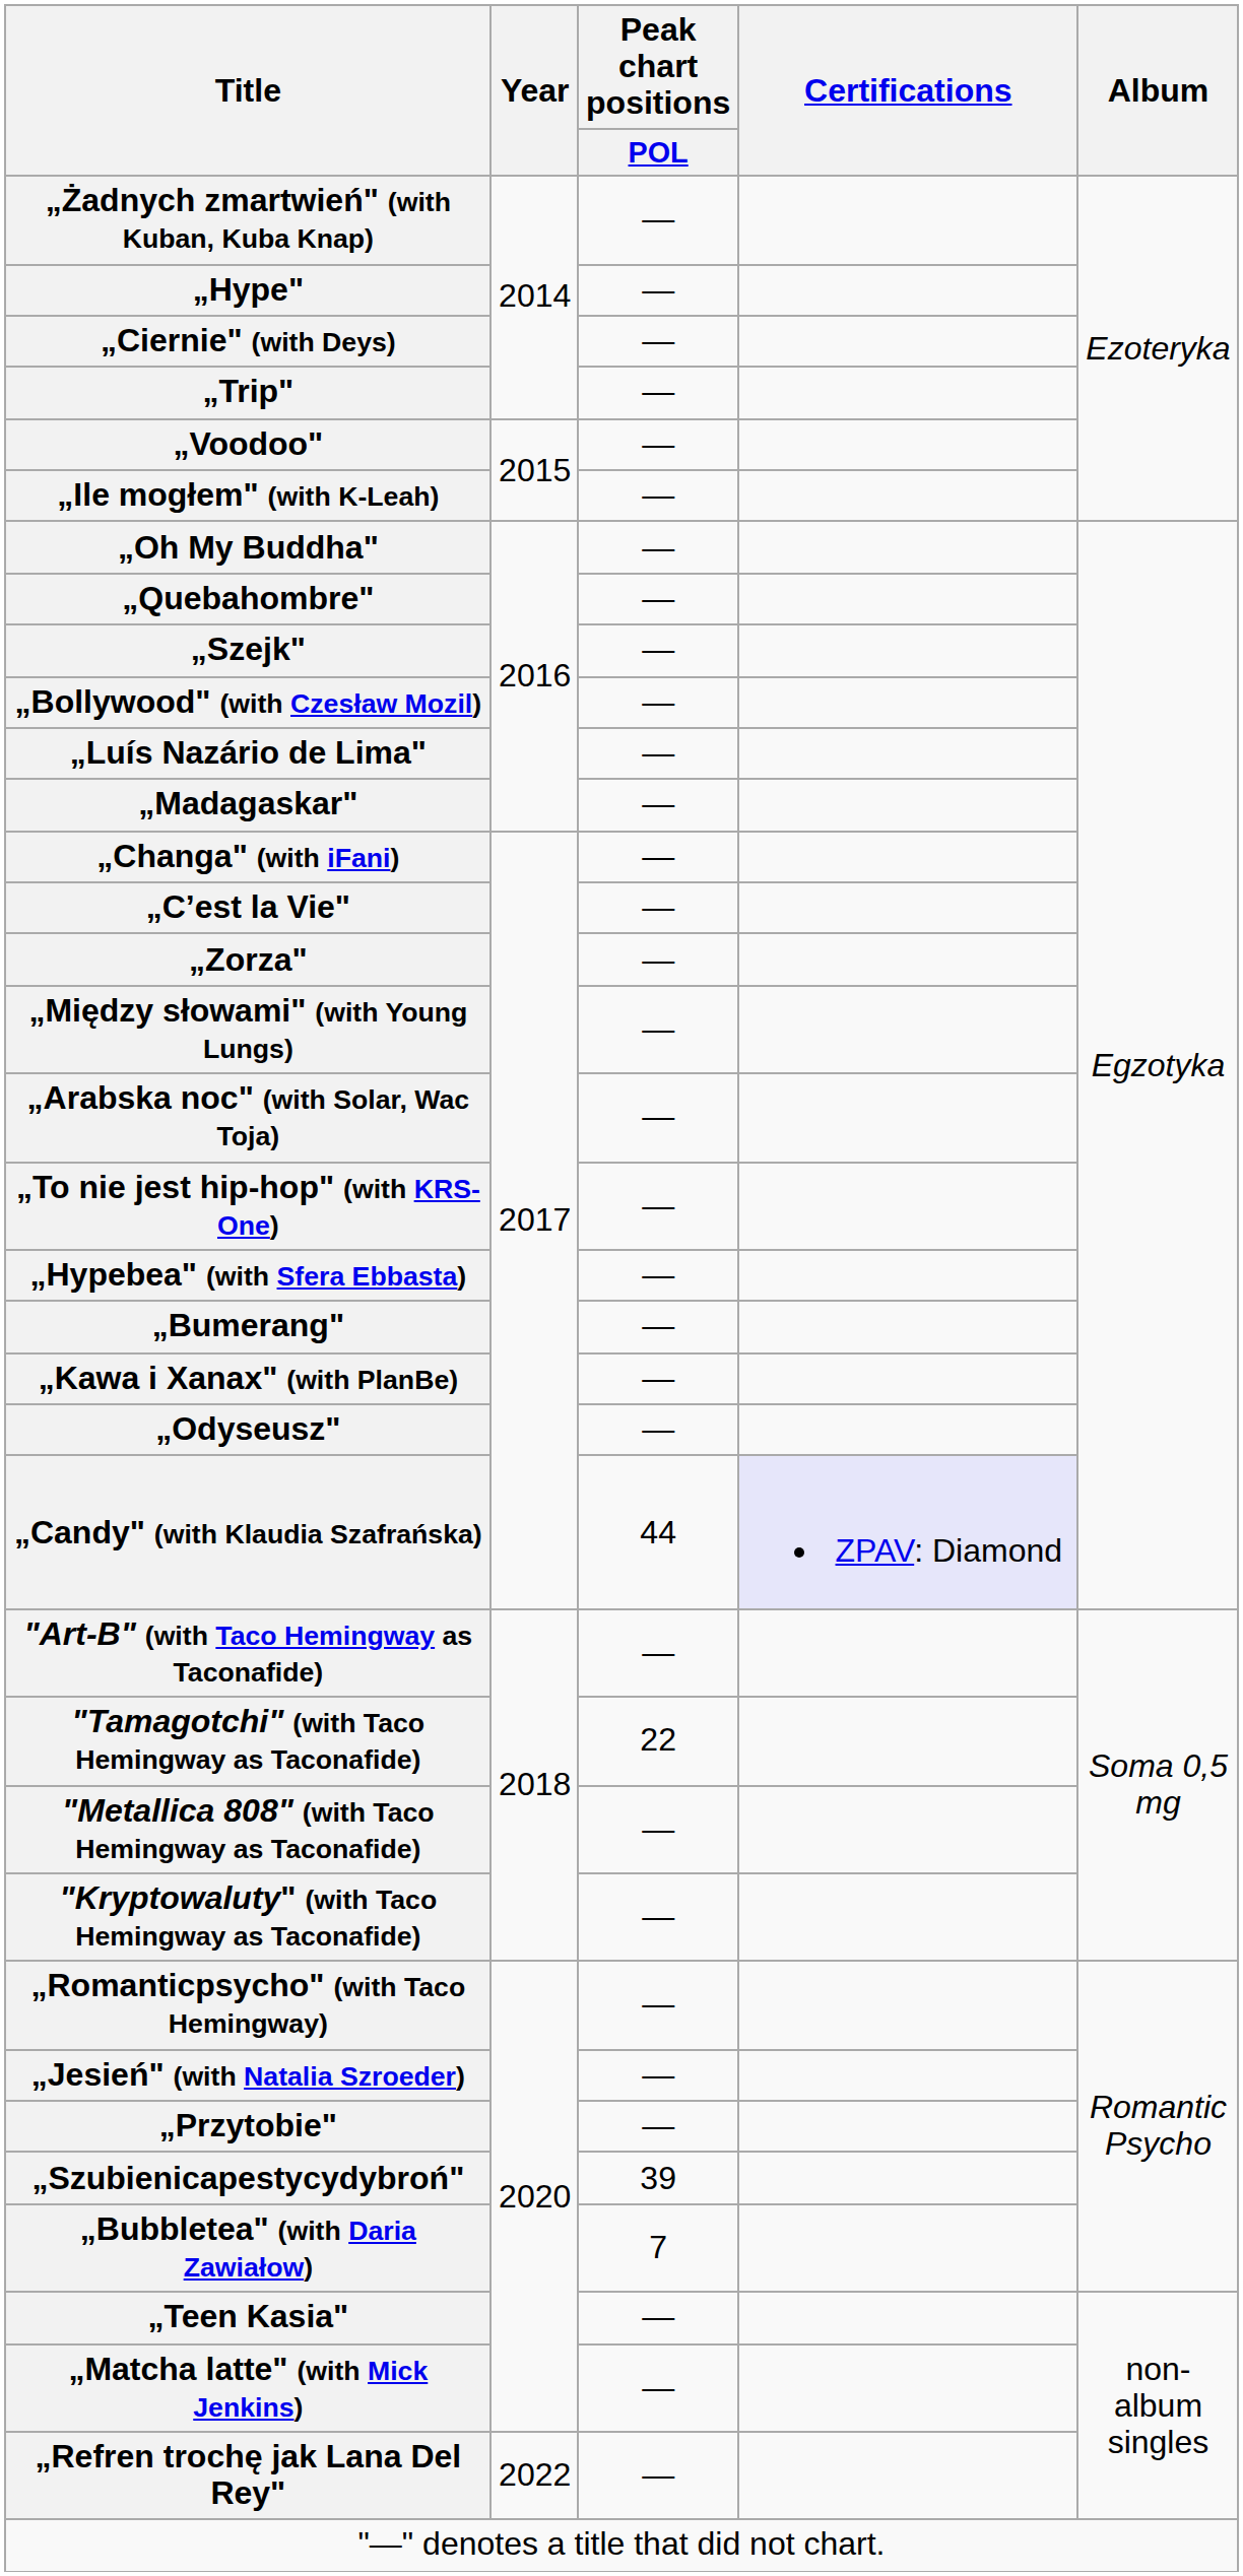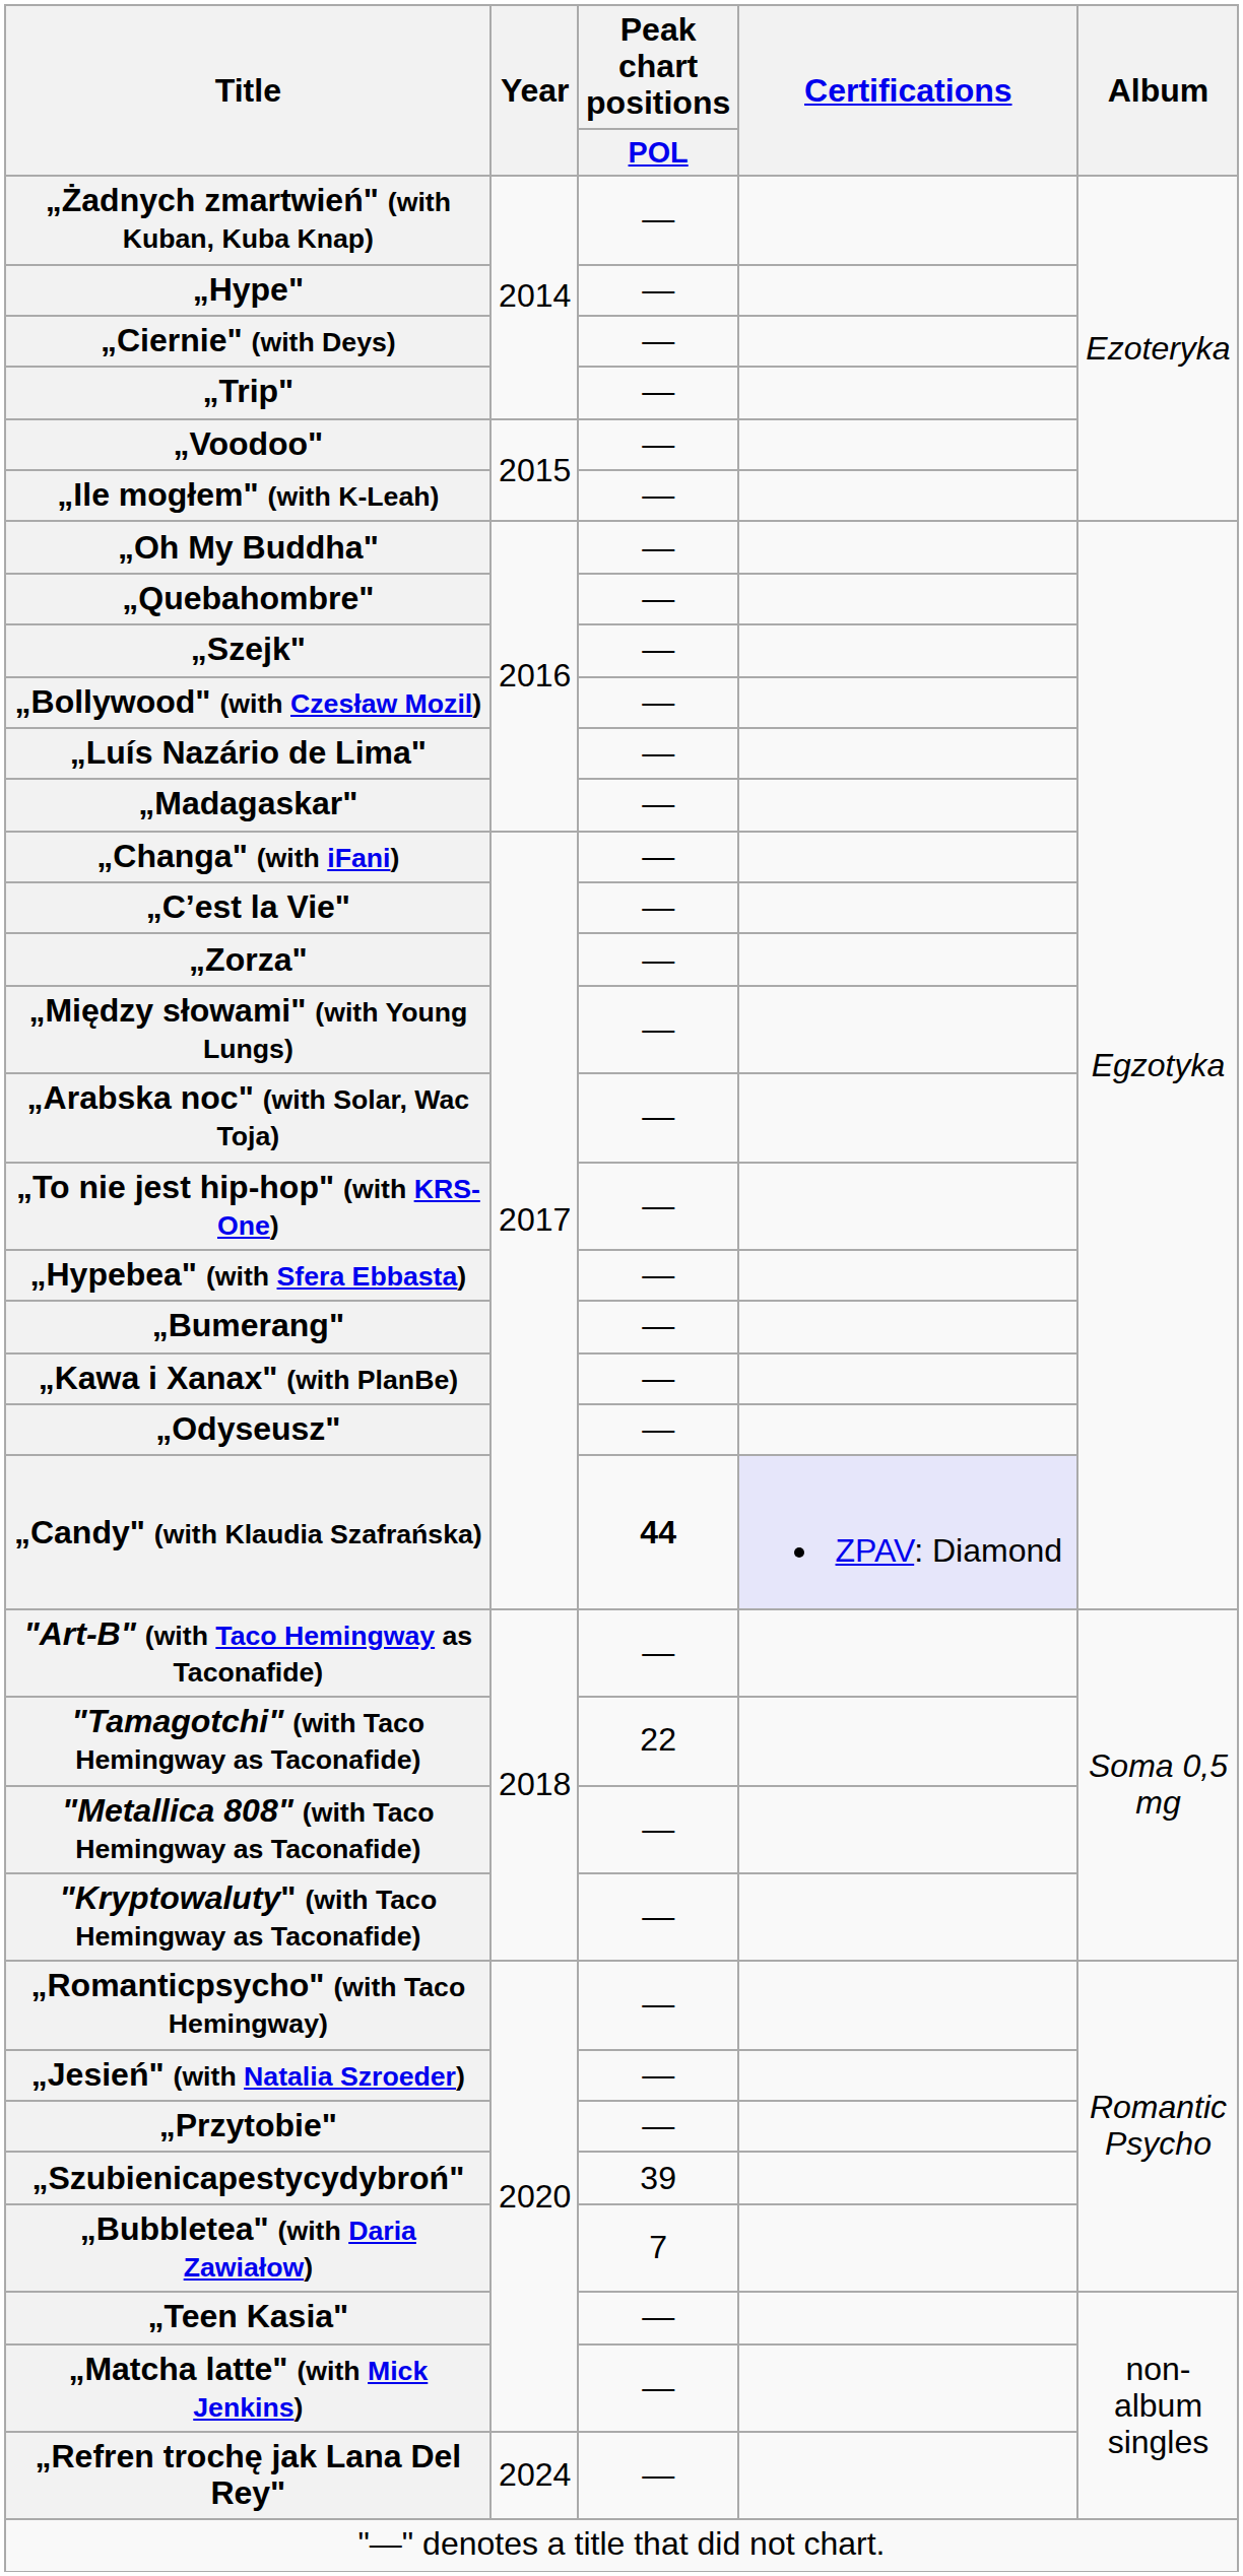 <table class="wikitable plainrowheaders" style="text-align:center;">
 <tr>
 <th rowspan="2" scope="col" style="width:15em;">Title</th>
 <th rowspan="2" scope="col" style="width:2em;"><strong>Year</strong></th>
 <th colspan="1" scope="col">Peak chart positions</th>
 <th scope="col" rowspan="2" style="width:11.5em;"><a href='#'>Certifications</a></th>
 <th rowspan="2" scope="col">Album</th>
 </tr>
 <tr>
 <th scope="col" style="width:3em;font-size:90%;"><a href='#'>POL</a><br></th>
 </tr>
 <tr>
 <th scope="row">„Żadnych zmartwień" <small>(with Kuban, Kuba Knap)</small></th>
 <td rowspan="4">2014</td>
 <td>—</td>
 <td></td>
 <td rowspan="6"><em>Ezoteryka</em></td>
 </tr>
 <tr>
 <th scope="row">„Hype"</th>
 <td>—</td>
 <td></td>
 </tr>
 <tr>
 <th scope="row">„Ciernie" <small>(with Deys)</small></th>
 <td>—</td>
 <td></td>
 </tr>
 <tr>
 <th scope="row">„Trip"</th>
 <td>—</td>
 <td></td>
 </tr>
 <tr>
 <th scope="row">„Voodoo"</th>
 <td rowspan="2">2015</td>
 <td>—</td>
 <td></td>
 </tr>
 <tr>
 <th scope="row">„Ile mogłem" <small>(with K-Leah)</small></th>
 <td>—</td>
 <td></td>
 </tr>
 <tr>
 <th scope="row">„Oh My Buddha"</th>
 <td rowspan="6">2016</td>
 <td>—</td>
 <td></td>
 <td rowspan="17"><em>Egzotyka</em></td>
 </tr>
 <tr>
 <th scope="row">„Quebahombre"</th>
 <td>—</td>
 <td></td>
 </tr>
 <tr>
 <th scope="row">„Szejk"</th>
 <td>—</td>
 <td></td>
 </tr>
 <tr>
 <th scope="row">„Bollywood" <small>(with <a href='#'>Czesław Mozil</a>)</small></th>
 <td>—</td>
 <td></td>
 </tr>
 <tr>
 <th scope="row">„Luís Nazário de Lima"</th>
 <td>—</td>
 <td></td>
 </tr>
 <tr>
 <th scope="row">„Madagaskar"</th>
 <td>—</td>
 <td></td>
 </tr>
 <tr>
 <th scope="row">„Changa" <small>(with <a href='#'>iFani</a>)</small></th>
 <td rowspan="11">2017</td>
 <td>—</td>
 <td></td>
 </tr>
 <tr>
 <th scope="row">„C’est la Vie"</th>
 <td>—</td>
 <td></td>
 </tr>
 <tr>
 <th scope="row">„Zorza"</th>
 <td>—</td>
 <td></td>
 </tr>
 <tr>
 <th scope="row">„Między słowami" <small>(with Young Lungs)</small></th>
 <td>—</td>
 <td></td>
 </tr>
 <tr>
 <th scope="row">„Arabska noc" <small>(with Solar, Wac Toja)</small></th>
 <td>—</td>
 <td></td>
 </tr>
 <tr>
 <th scope="row">„To nie jest hip-hop" <small>(with <a href='#'>KRS-One</a>)</small></th>
 <td>—</td>
 <td></td>
 </tr>
 <tr>
 <th scope="row">„Hypebea" <small>(with <a href='#'>Sfera Ebbasta</a>)</small></th>
 <td>—</td>
 <td></td>
 </tr>
 <tr>
 <th scope="row">„Bumerang"</th>
 <td>—</td>
 <td></td>
 </tr>
 <tr>
 <th scope="row">„Kawa i Xanax" <small>(with PlanBe)</small></th>
 <td>—</td>
 <td></td>
 </tr>
 <tr>
 <th scope="row">„Odyseusz"</th>
 <td>—</td>
 <td></td>
 </tr>
 <tr>
 <th scope="row">„Candy" <small>(with Klaudia Szafrańska)</small></th>
-<td>44</td>
+<td><strong>44</strong></td>
 <td style="background: lavender;"><br><ul><li><a href='#'>ZPAV</a>: Diamond</li></ul></td>
 </tr>
 <tr>
 <th scope="row"><em>"Art-B"</em> <small>(with <a href='#'>Taco Hemingway</a> as Taconafide)</small></th>
 <td rowspan="4">2018</td>
 <td>—</td>
 <td></td>
 <td rowspan="4"><em>Soma 0,5 mg</em></td>
 </tr>
 <tr>
 <th scope="row"><em>"Tamagotchi"</em> <small>(with Taco Hemingway as Taconafide)</small></th>
 <td>22</td>
 <td></td>
 </tr>
 <tr>
 <th scope="row"><em>"Metallica 808"</em> <small>(with Taco Hemingway as Taconafide)</small></th>
 <td>—</td>
 <td></td>
 </tr>
 <tr>
 <th scope="row"><em>"Kryptowaluty</em>" <small>(with Taco Hemingway as Taconafide)</small></th>
 <td>—</td>
 <td></td>
 </tr>
 <tr>
 <th scope="row">„Romanticpsycho" <small>(with Taco Hemingway)</small></th>
 <td rowspan="7">2020</td>
 <td>—</td>
 <td></td>
 <td rowspan="5"><em>Romantic Psycho</em></td>
 </tr>
 <tr>
 <th scope="row">„Jesień" <small>(with <a href='#'>Natalia Szroeder</a>)</small></th>
 <td>—</td>
 <td></td>
 </tr>
 <tr>
 <th scope="row">„Przytobie"</th>
 <td>—</td>
 <td></td>
 </tr>
 <tr>
 <th scope="row">„Szubienicapestycydybroń"</th>
 <td>39</td>
 <td></td>
 </tr>
 <tr>
 <th scope="row">„Bubbletea" <small>(with <a href='#'>Daria Zawiałow</a>)</small></th>
 <td>7</td>
 <td></td>
 </tr>
 <tr>
 <th scope="row">„Teen Kasia"</th>
 <td>—</td>
 <td></td>
 <td rowspan="3">non-album singles</td>
 </tr>
 <tr>
 <th scope="row">„Matcha latte" <small>(with <a href='#'>Mick Jenkins</a>)</small></th>
 <td>—</td>
 <td></td>
 </tr>
 <tr>
 <th scope="row">„Refren trochę jak Lana Del Rey"</th>
-<td>2022</td>
+<td>2024</td>
 <td>—</td>
 <td></td>
 </tr>
 <tr>
 <td colspan="5">"—" denotes a title that did not chart.</td>
 </tr>
 </table>
